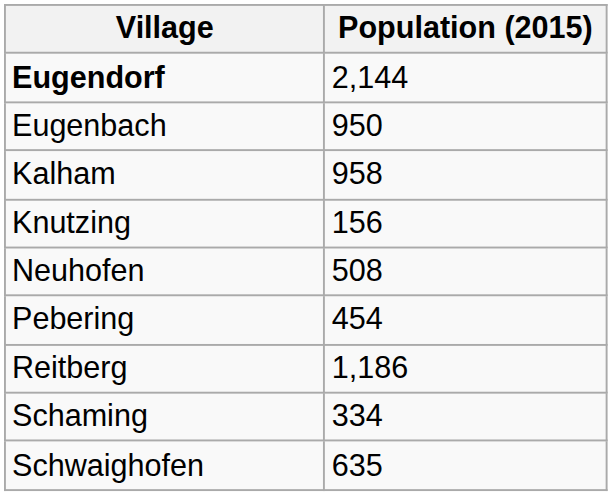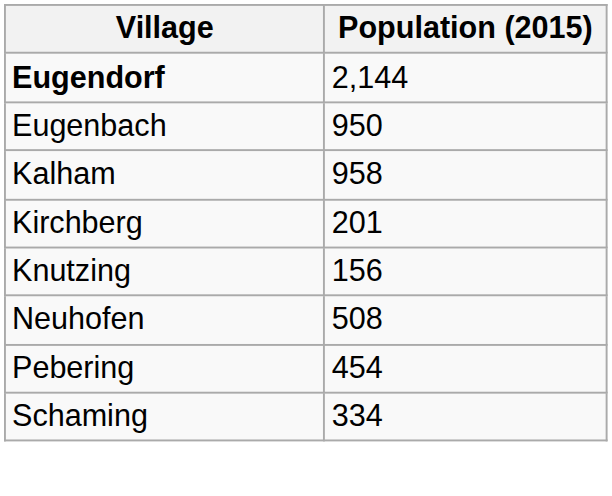 <table class="wikitable sortable">
 <tr>
 <th width="160px">Village</th>
 <th width="140px">Population (2015)</th>
 </tr>
 <tr>
 <td><strong>Eugendorf</strong></td>
 <td><div>2,144</div></td>
 </tr>
 <tr>
 <td>Eugenbach</td>
 <td><div>950</div></td>
 </tr>
 <tr>
 <td>Kalham</td>
 <td><div>958</div></td>
 </tr>
 <tr>
+<td>Kirchberg</td>
+<td><div>201</div></td>
+</tr>
+<tr>
 <td>Knutzing</td>
 <td><div>156</div></td>
 </tr>
 <tr>
 <td>Neuhofen</td>
 <td><div>508</div></td>
 </tr>
 <tr>
 <td>Pebering</td>
 <td><div>454</div></td>
 </tr>
 <tr>
-<td>Reitberg</td>
-<td><div>1,186</div></td>
-</tr>
-<tr>
 <td>Schaming</td>
 <td><div>334</div></td>
 </tr>
-<tr>
-<td>Schwaighofen</td>
-<td><div>635</div></td>
-</tr>
 </table>
